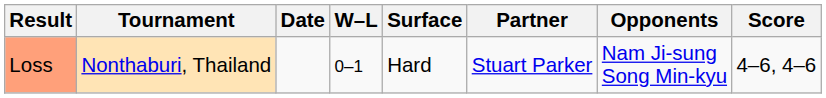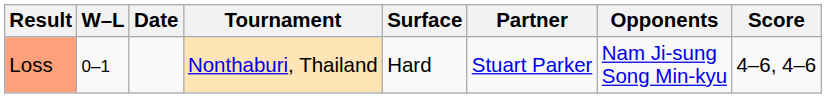 <table class="sortable wikitable nowrap">
 <tr>
 <th>Result</th>
+<th class="unsortable">W–L</th>
+<th>Date</th>
 <th>Tournament</th>
-<th>Date</th>
-<th class="unsortable">W–L</th>
 <th>Surface</th>
 <th>Partner</th>
 <th>Opponents</th>
 <th class="unsortable">Score</th>
 </tr>
 <tr>
 <td bgcolor=FFA07A>Loss</td>
+<td><small>0–1</small></td>
+<td><a href='#'></a></td>
 <td style="background:moccasin;"><a href='#'>Nonthaburi</a>, Thailand</td>
-<td><a href='#'></a></td>
-<td><small>0–1</small></td>
 <td>Hard</td>
 <td> <a href='#'>Stuart Parker</a></td>
 <td> <a href='#'>Nam Ji-sung</a><br> <a href='#'>Song Min-kyu</a></td>
 <td>4–6, 4–6</td>
 </tr>
 </table>
